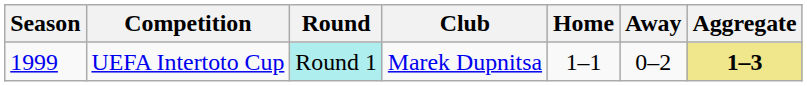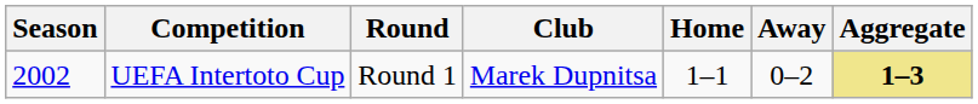 <table class="wikitable">
 <tr>
 <th>Season</th>
 <th>Competition</th>
 <th>Round</th>
 <th>Club</th>
 <th>Home</th>
 <th>Away</th>
 <th>Aggregate</th>
 </tr>
 <tr>
-<td><a href='#'>1999</a></td>
+<td><a href='#'>2002</a></td>
 <td><a href='#'>UEFA Intertoto Cup</a></td>
-<td style="background: paleturquoise;">Round 1</td>
+<td>Round 1</td>
 <td> <a href='#'>Marek Dupnitsa</a></td>
 <td style="text-align:center;">1–1</td>
 <td style="text-align:center;">0–2</td>
 <td style="background: khaki; text-align:center;"><strong>1–3</strong></td>
 </tr>
 </table>
